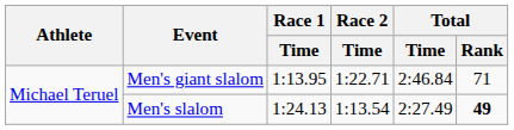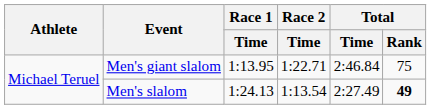 <table class="wikitable" style="font-size:90%">
 <tr>
 <th rowspan="2">Athlete</th>
 <th rowspan="2">Event</th>
 <th>Race 1</th>
 <th>Race 2</th>
 <th colspan="2">Total</th>
 </tr>
 <tr>
 <th>Time</th>
 <th>Time</th>
 <th>Time</th>
 <th>Rank</th>
 </tr>
 <tr>
 <td rowspan=2><a href='#'>Michael Teruel</a></td>
 <td><a href='#'>Men's giant slalom</a></td>
 <td align="center">1:13.95</td>
 <td align="center">1:22.71</td>
 <td align="center">2:46.84</td>
-<td align="center">71</td>
+<td align="center">75</td>
 </tr>
 <tr>
 <td><a href='#'>Men's slalom</a></td>
 <td align="center">1:24.13</td>
 <td align="center">1:13.54</td>
 <td align="center">2:27.49</td>
 <td align="center"><strong>49</strong></td>
 </tr>
 </table>
